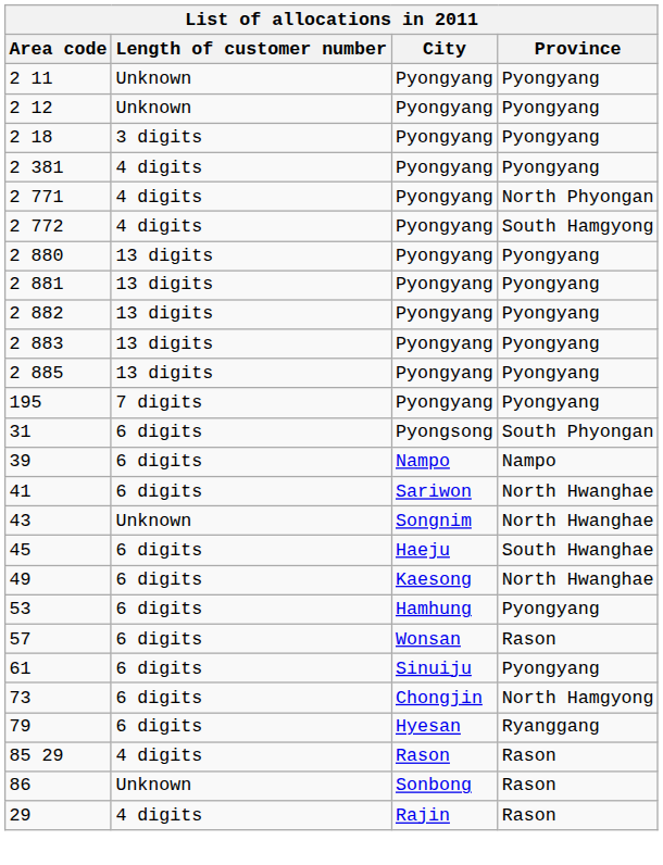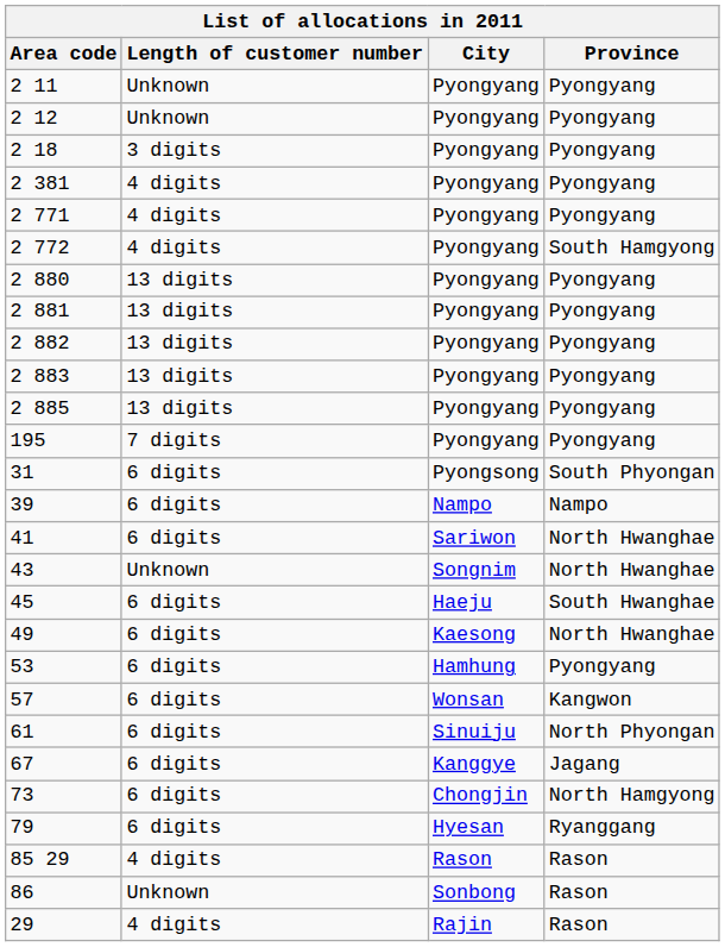 <table class="wikitable" border=1>
 <tr>
 <th colspan="4">List of allocations in 2011</th>
 </tr>
 <tr>
 <th>Area code</th>
 <th>Length of customer number</th>
 <th>City</th>
 <th>Province</th>
 </tr>
 <tr>
 <td>2 11</td>
 <td>Unknown</td>
 <td>Pyongyang</td>
 <td>Pyongyang</td>
 </tr>
 <tr>
 <td>2 12</td>
 <td>Unknown</td>
 <td>Pyongyang</td>
 <td>Pyongyang</td>
 </tr>
 <tr>
 <td>2 18</td>
 <td>3 digits</td>
 <td>Pyongyang</td>
 <td>Pyongyang</td>
 </tr>
 <tr>
 <td>2 381</td>
 <td>4 digits</td>
 <td>Pyongyang</td>
 <td>Pyongyang</td>
 </tr>
 <tr>
 <td>2 771</td>
 <td>4 digits</td>
 <td>Pyongyang</td>
-<td>North Phyongan</td>
+<td>Pyongyang</td>
 </tr>
 <tr>
 <td>2 772</td>
 <td>4 digits</td>
 <td>Pyongyang</td>
 <td>South Hamgyong</td>
 </tr>
 <tr>
 <td>2 880</td>
 <td>13 digits</td>
 <td>Pyongyang</td>
 <td>Pyongyang</td>
 </tr>
 <tr>
 <td>2 881</td>
 <td>13 digits</td>
 <td>Pyongyang</td>
 <td>Pyongyang</td>
 </tr>
 <tr>
 <td>2 882</td>
 <td>13 digits</td>
 <td>Pyongyang</td>
 <td>Pyongyang</td>
 </tr>
 <tr>
 <td>2 883</td>
 <td>13 digits</td>
 <td>Pyongyang</td>
 <td>Pyongyang</td>
 </tr>
 <tr>
 <td>2 885</td>
 <td>13 digits</td>
 <td>Pyongyang</td>
 <td>Pyongyang</td>
 </tr>
 <tr>
 <td>195</td>
 <td>7 digits</td>
 <td>Pyongyang</td>
 <td>Pyongyang</td>
 </tr>
 <tr>
 <td>31</td>
 <td>6 digits</td>
 <td>Pyongsong</td>
 <td>South Phyongan</td>
 </tr>
 <tr>
 <td>39</td>
 <td>6 digits</td>
 <td><a href='#'>Nampo</a></td>
 <td>Nampo</td>
 </tr>
 <tr>
 <td>41</td>
 <td>6 digits</td>
 <td><a href='#'>Sariwon</a></td>
 <td>North Hwanghae</td>
 </tr>
 <tr>
 <td>43</td>
 <td>Unknown</td>
 <td><a href='#'>Songnim</a></td>
 <td>North Hwanghae</td>
 </tr>
 <tr>
 <td>45</td>
 <td>6 digits</td>
 <td><a href='#'>Haeju</a></td>
 <td>South Hwanghae</td>
 </tr>
 <tr>
 <td>49</td>
 <td>6 digits</td>
 <td><a href='#'>Kaesong</a></td>
 <td>North Hwanghae</td>
 </tr>
 <tr>
 <td>53</td>
 <td>6 digits</td>
 <td><a href='#'>Hamhung</a></td>
 <td>Pyongyang</td>
 </tr>
 <tr>
 <td>57</td>
 <td>6 digits</td>
 <td><a href='#'>Wonsan</a></td>
-<td>Rason</td>
+<td>Kangwon</td>
 </tr>
 <tr>
 <td>61</td>
 <td>6 digits</td>
 <td><a href='#'>Sinuiju</a></td>
-<td>Pyongyang</td>
+<td>North Phyongan</td>
+</tr>
+<tr>
+<td>67</td>
+<td>6 digits</td>
+<td><a href='#'>Kanggye</a></td>
+<td>Jagang</td>
 </tr>
 <tr>
 <td>73</td>
 <td>6 digits</td>
 <td><a href='#'>Chongjin</a></td>
 <td>North Hamgyong</td>
 </tr>
 <tr>
 <td>79</td>
 <td>6 digits</td>
 <td><a href='#'>Hyesan</a></td>
 <td>Ryanggang</td>
 </tr>
 <tr>
 <td>85 29</td>
 <td>4 digits</td>
 <td><a href='#'>Rason</a></td>
 <td>Rason</td>
 </tr>
 <tr>
 <td>86</td>
 <td>Unknown</td>
 <td><a href='#'>Sonbong</a></td>
 <td>Rason</td>
 </tr>
 <tr>
 <td>29</td>
 <td>4 digits</td>
 <td><a href='#'>Rajin</a></td>
 <td>Rason</td>
 </tr>
 </table>
